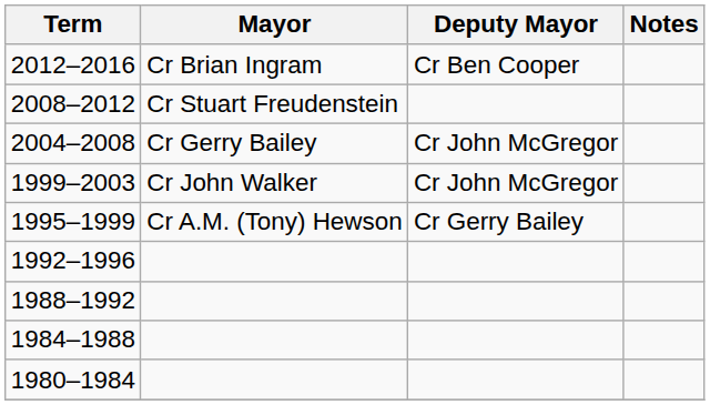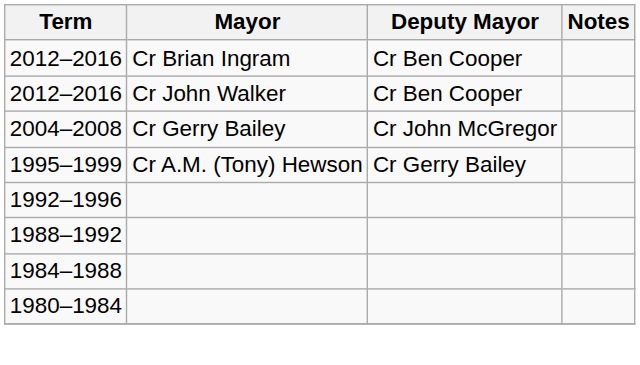 <table class="wikitable">
 <tr>
 <th colspan="1">Term</th>
 <th>Mayor</th>
 <th>Deputy Mayor</th>
 <th>Notes</th>
 </tr>
 <tr>
 <td>2012–2016</td>
 <td>Cr Brian Ingram</td>
 <td>Cr Ben Cooper</td>
 <td></td>
 </tr>
 <tr>
-<td>2008–2012</td>
-<td>Cr Stuart Freudenstein</td>
-<td></td>
+<td>2012–2016</td>
+<td>Cr John Walker</td>
+<td>Cr Ben Cooper</td>
 <td></td>
 </tr>
 <tr>
 <td>2004–2008</td>
 <td>Cr Gerry Bailey</td>
-<td>Cr John McGregor</td>
-<td></td>
-</tr>
-<tr>
-<td>1999–2003</td>
-<td>Cr John Walker</td>
 <td>Cr John McGregor</td>
 <td></td>
 </tr>
 <tr>
 <td>1995–1999</td>
 <td>Cr A.M. (Tony) Hewson</td>
 <td>Cr Gerry Bailey</td>
 <td></td>
 </tr>
 <tr>
 <td>1992–1996</td>
 <td></td>
 <td></td>
 <td></td>
 </tr>
 <tr>
 <td>1988–1992</td>
 <td></td>
 <td></td>
 <td></td>
 </tr>
 <tr>
 <td>1984–1988</td>
 <td></td>
 <td></td>
 <td></td>
 </tr>
 <tr>
 <td>1980–1984</td>
 <td></td>
 <td></td>
 <td></td>
 </tr>
 <tr>
 </tr>
 </table>
